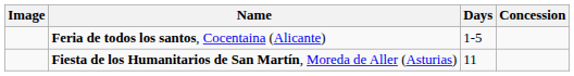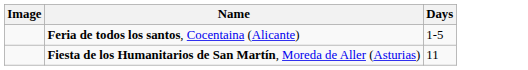 <table class="wikitable">
 <tr>
 <th>Image</th>
 <th>Name</th>
 <th>Days</th>
-<th>Concession</th>
 </tr>
 <tr>
 <td></td>
 <td><strong>Feria de todos los santos</strong>, <a href='#'>Cocentaina</a> (<a href='#'>Alicante</a>)</td>
 <td>1-5</td>
-<td></td>
 </tr>
 <tr>
 <td></td>
 <td><strong>Fiesta de los Humanitarios de San Martín</strong>, <a href='#'>Moreda de Aller</a> (<a href='#'>Asturias</a>)</td>
 <td>11</td>
-<td></td>
 </tr>
 </table>
